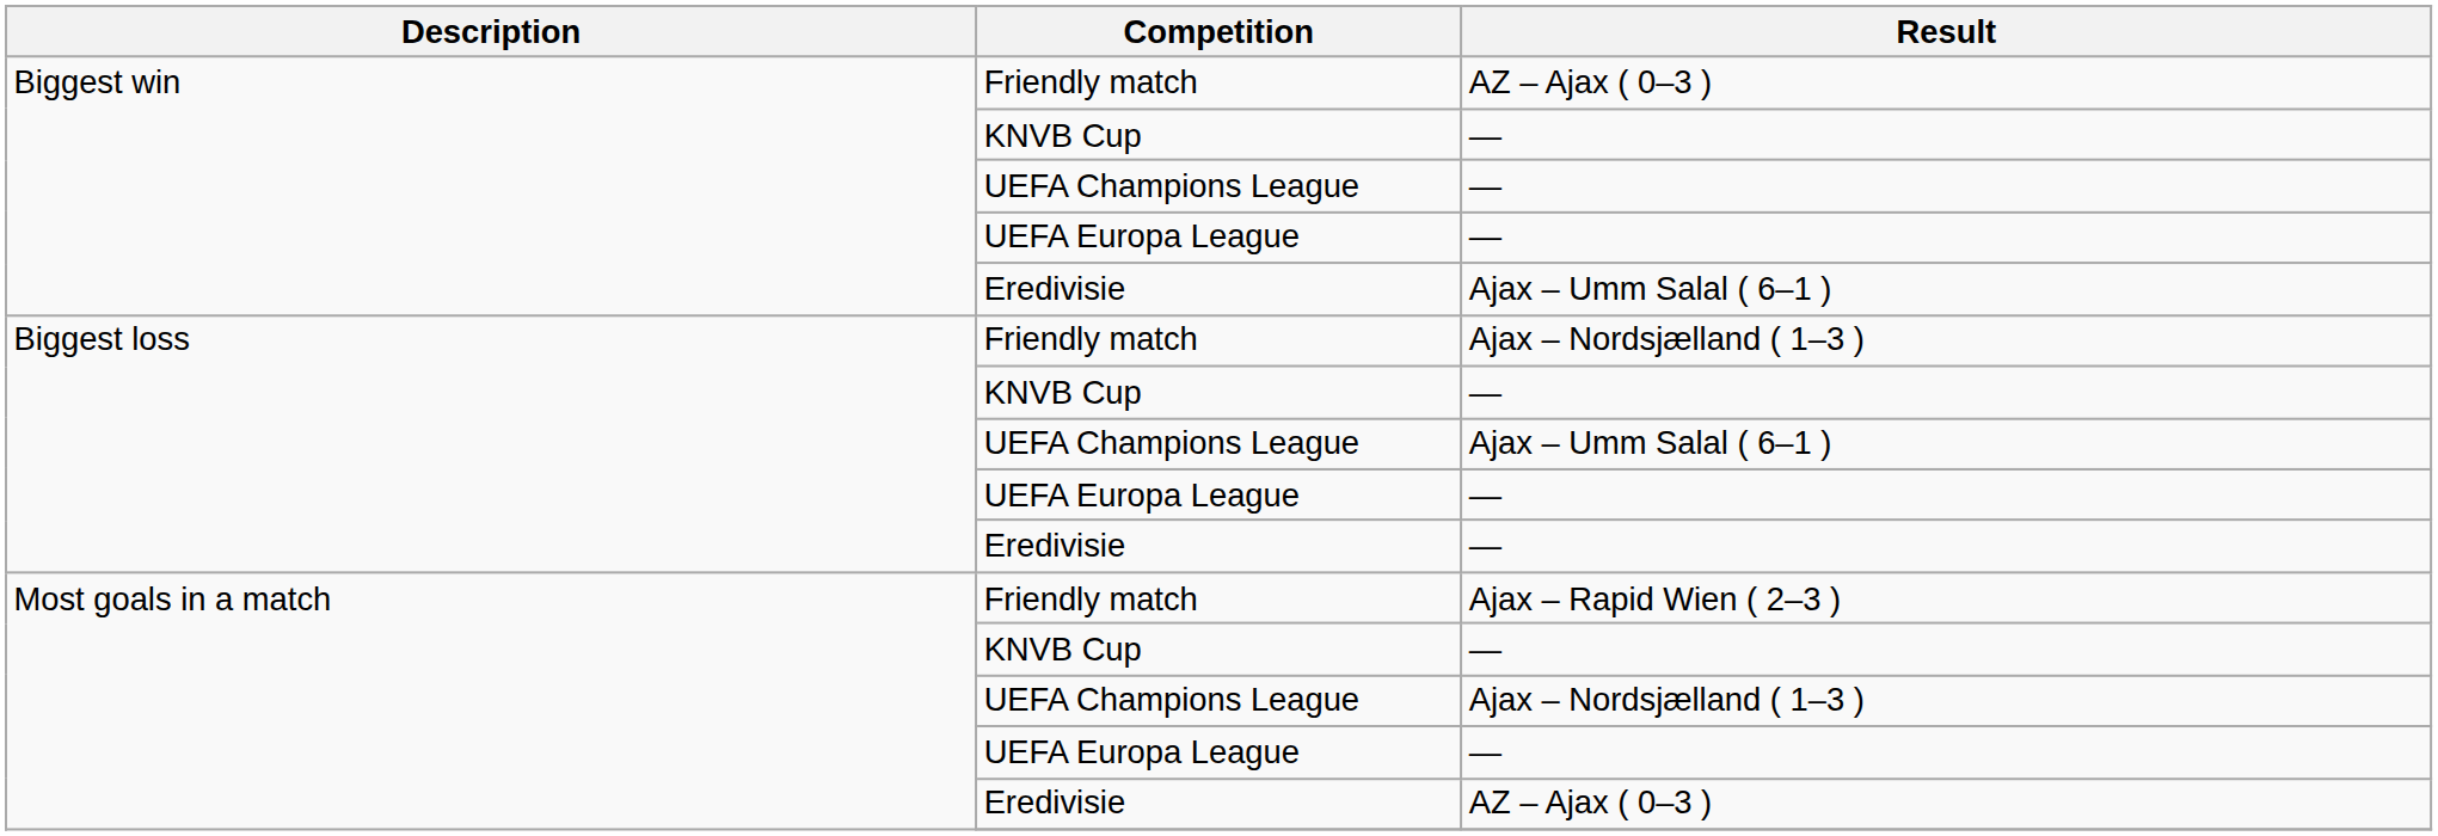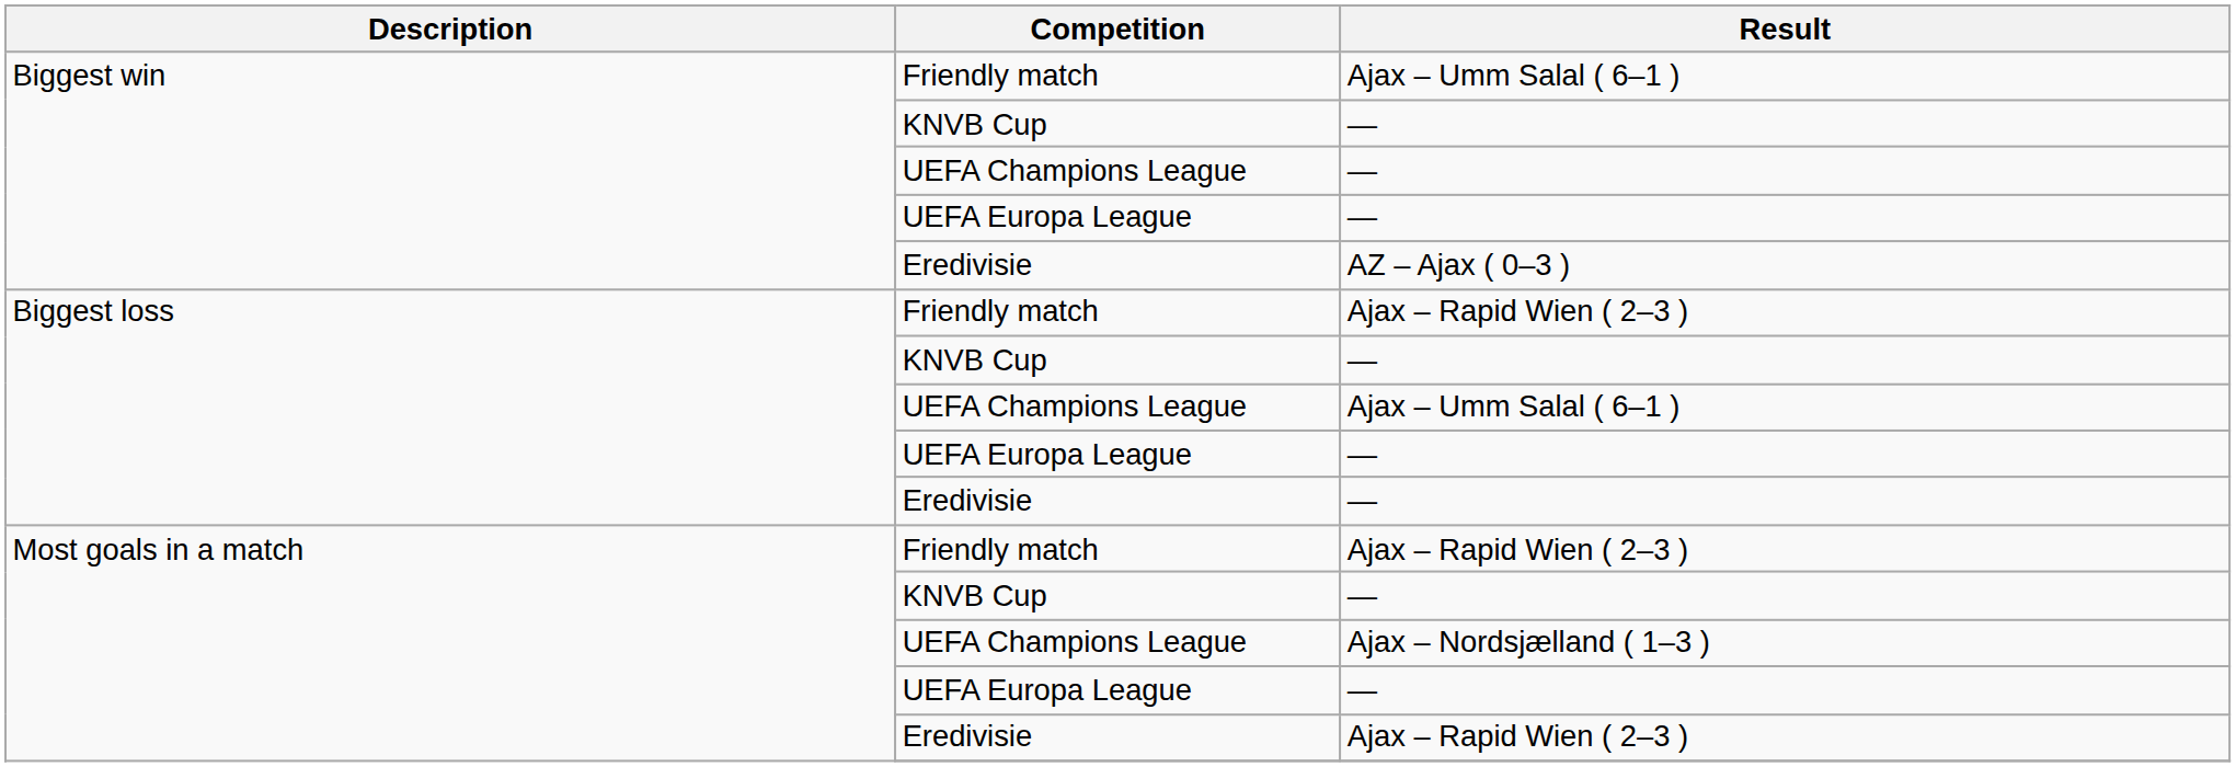 <table class="wikitable" style="width:80%; font-size:85%;">
 <tr valign=top>
 <th width=40% align=center>Description</th>
 <th width=20% align=center>Competition</th>
 <th width=40% align=center>Result</th>
 </tr>
 <tr valign=top>
 <td rowspan=5>Biggest win</td>
 <td> Friendly match</td>
-<td>AZ – Ajax ( 0–3 )</td>
+<td>Ajax – Umm Salal ( 6–1 )</td>
 </tr>
 <tr>
 <td> KNVB Cup</td>
 <td>—</td>
 </tr>
 <tr>
 <td> UEFA Champions League</td>
 <td>—</td>
 </tr>
 <tr>
 <td> UEFA Europa League</td>
 <td>—</td>
 </tr>
 <tr>
 <td> Eredivisie</td>
-<td>Ajax – Umm Salal ( 6–1 )</td>
+<td>AZ – Ajax ( 0–3 )</td>
 </tr>
 <tr valign=top>
 <td rowspan=5>Biggest loss</td>
 <td> Friendly match</td>
-<td>Ajax – Nordsjælland ( 1–3 )</td>
+<td>Ajax – Rapid Wien ( 2–3 )</td>
 </tr>
 <tr>
 <td> KNVB Cup</td>
 <td>—</td>
 </tr>
 <tr>
 <td> UEFA Champions League</td>
 <td>Ajax – Umm Salal ( 6–1 )</td>
 </tr>
 <tr>
 <td> UEFA Europa League</td>
 <td>—</td>
 </tr>
 <tr>
 <td> Eredivisie</td>
 <td>—</td>
 </tr>
 <tr valign=top>
 <td rowspan=6>Most goals in a match</td>
 <td> Friendly match</td>
 <td>Ajax – Rapid Wien ( 2–3 )</td>
 </tr>
 <tr>
 <td> KNVB Cup</td>
 <td>—</td>
 </tr>
 <tr>
 <td> UEFA Champions League</td>
 <td>Ajax – Nordsjælland ( 1–3 )</td>
 </tr>
 <tr>
 <td> UEFA Europa League</td>
 <td>—</td>
 </tr>
 <tr>
 <td> Eredivisie</td>
-<td>AZ – Ajax ( 0–3 )</td>
+<td>Ajax – Rapid Wien ( 2–3 )</td>
 </tr>
 <tr>
 </tr>
 </table>
